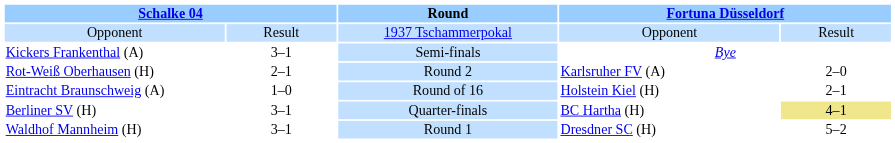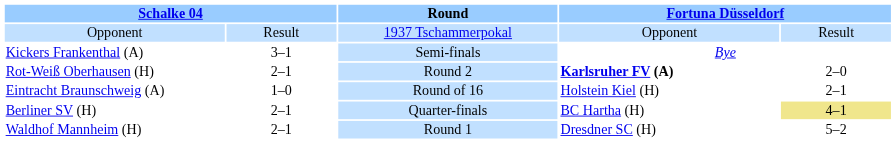 <table style="width:80%; text-align:center;">
 <tr style="vertical-align:top; background:#99CCFF;">
 <th colspan="2"><a href='#'>Schalke 04</a></th>
 <th style="width:20%">Round</th>
 <th colspan="2"><a href='#'>Fortuna Düsseldorf</a></th>
 </tr>
 <tr style="vertical-align:top; background:#C1E0FF;">
 <td style="width:20%">Opponent</td>
 <td style="width:10%">Result</td>
 <td><a href='#'>1937 Tschammerpokal</a></td>
 <td style="width:20%">Opponent</td>
 <td style="width:10%">Result</td>
 </tr>
 <tr>
 <td align="left"><a href='#'>Kickers Frankenthal</a> (A)</td>
 <td>3–1</td>
 <td style="background:#C1E0FF;">Semi-finals</td>
 <td colspan="2"><em><a href='#'>Bye</a></em></td>
 </tr>
 <tr>
 <td align="left"><a href='#'>Rot-Weiß Oberhausen</a> (H)</td>
 <td>2–1</td>
 <td style="background:#C1E0FF;">Round 2</td>
-<td align="left"><a href='#'>Karlsruher FV</a> (A)</td>
+<td align="left"><strong><a href='#'>Karlsruher FV</a> (A)</strong></td>
 <td>2–0</td>
 </tr>
 <tr>
 <td align="left"><a href='#'>Eintracht Braunschweig</a> (A)</td>
 <td>1–0 </td>
 <td style="background:#C1E0FF;">Round of 16</td>
 <td align="left"><a href='#'>Holstein Kiel</a> (H)</td>
 <td>2–1</td>
 </tr>
 <tr>
 <td align="left"><a href='#'>Berliner SV</a> (H)</td>
-<td>3–1</td>
+<td>2–1</td>
 <td style="background:#C1E0FF;">Quarter-finals</td>
 <td align="left"><a href='#'>BC Hartha</a> (H)</td>
 <td style="background: khaki;">4–1</td>
 </tr>
 <tr>
 <td align="left"><a href='#'>Waldhof Mannheim</a> (H)</td>
-<td>3–1</td>
+<td>2–1</td>
 <td style="background:#C1E0FF;">Round 1</td>
 <td align="left"><a href='#'>Dresdner SC</a> (H)</td>
 <td>5–2</td>
 </tr>
 </table>
